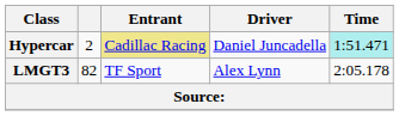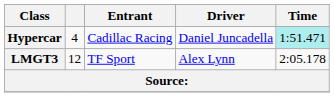 <table class="wikitable" style="font-size:90%;">
 <tr>
 <th>Class</th>
 <th></th>
 <th>Entrant</th>
 <th>Driver</th>
 <th>Time</th>
 </tr>
 <tr>
 <th>Hypercar</th>
-<td style="text-align:center;">2</td>
-<td style="background: khaki;"> <a href='#'>Cadillac Racing</a></td>
+<td style="text-align:center;">4</td>
+<td> <a href='#'>Cadillac Racing</a></td>
 <td> <a href='#'>Daniel Juncadella</a></td>
 <td style="background: paleturquoise;">1:51.471</td>
 </tr>
 <tr>
 <th>LMGT3</th>
-<td style="text-align:center;">82</td>
+<td style="text-align:center;">12</td>
 <td> <a href='#'>TF Sport</a></td>
 <td> <a href='#'>Alex Lynn</a></td>
 <td>2:05.178</td>
 </tr>
 <tr>
 <th colspan="6">Source:</th>
 </tr>
 <tr>
 </tr>
 </table>
